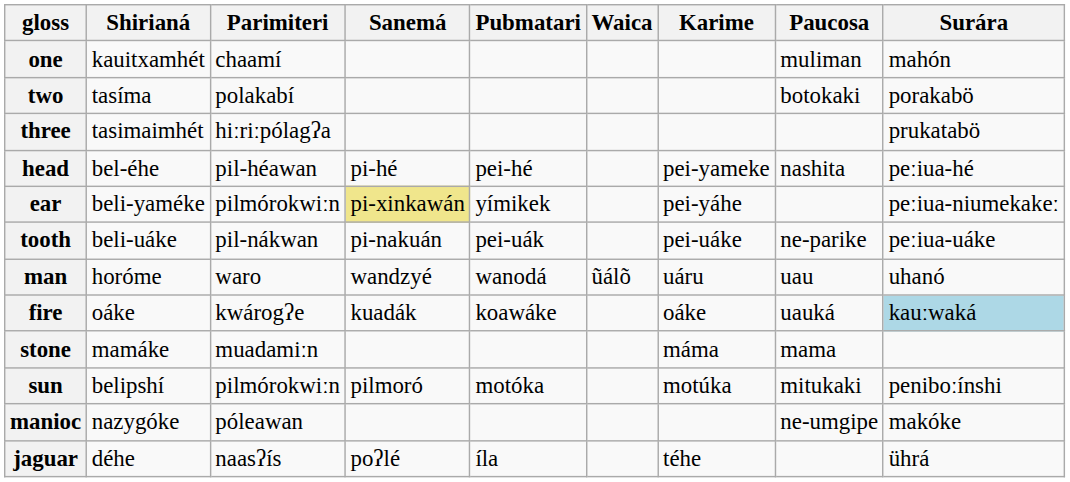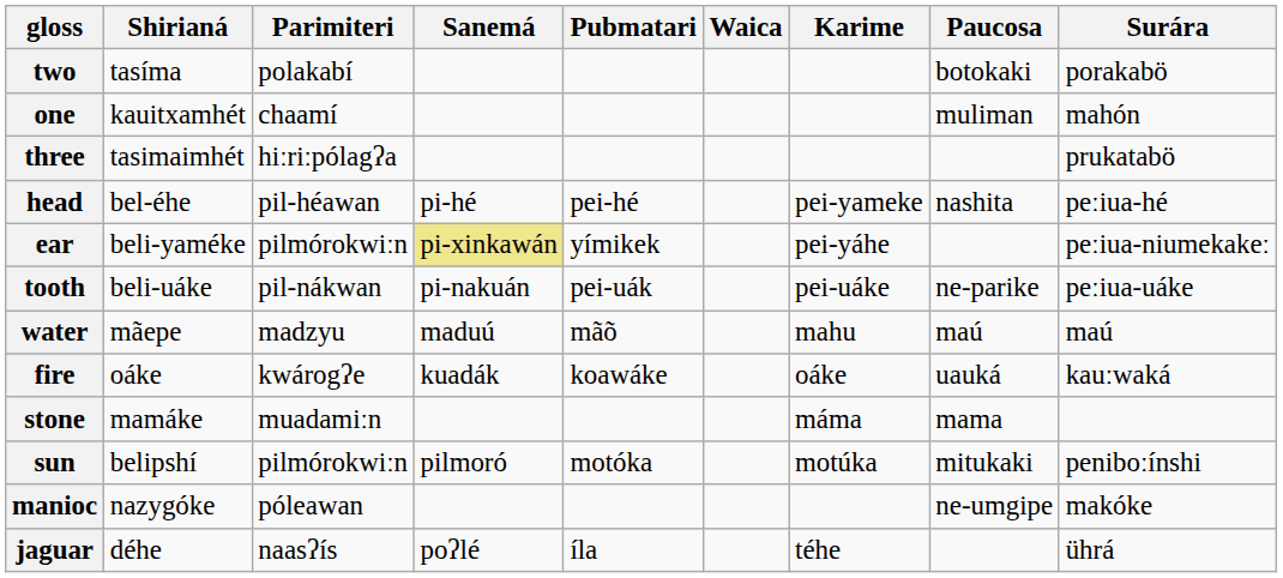 <table class="wikitable sortable">
 <tr>
 <th>gloss</th>
 <th>Shirianá</th>
 <th>Parimiteri</th>
 <th>Sanemá</th>
 <th>Pubmatari</th>
 <th>Waica</th>
 <th>Karime</th>
 <th>Paucosa</th>
 <th>Surára</th>
 </tr>
 <tr>
+<th>two</th>
+<td>tasíma</td>
+<td>polakabí</td>
+<td></td>
+<td></td>
+<td></td>
+<td></td>
+<td>botokaki</td>
+<td>porakabö</td>
+</tr>
+<tr>
 <th>one</th>
 <td>kauitxamhét</td>
 <td>chaamí</td>
 <td></td>
 <td></td>
 <td></td>
 <td></td>
 <td>muliman</td>
 <td>mahón</td>
-</tr>
-<tr>
-<th>two</th>
-<td>tasíma</td>
-<td>polakabí</td>
-<td></td>
-<td></td>
-<td></td>
-<td></td>
-<td>botokaki</td>
-<td>porakabö</td>
 </tr>
 <tr>
 <th>three</th>
 <td>tasimaimhét</td>
 <td>hiːriːpólagʔa</td>
 <td></td>
 <td></td>
 <td></td>
 <td></td>
 <td></td>
 <td>prukatabö</td>
 </tr>
 <tr>
 <th>head</th>
 <td>bel-éhe</td>
 <td>pil-héawan</td>
 <td>pi-hé</td>
 <td>pei-hé</td>
 <td></td>
 <td>pei-yameke</td>
 <td>nashita</td>
 <td>peːiua-hé</td>
 </tr>
 <tr>
 <th>ear</th>
 <td>beli-yaméke</td>
 <td>pilmórokwiːn</td>
 <td style="background: khaki;">pi-xinkawán</td>
 <td>yímikek</td>
 <td></td>
 <td>pei-yáhe</td>
 <td></td>
 <td>peːiua-niumekakeː</td>
 </tr>
 <tr>
 <th>tooth</th>
 <td>beli-uáke</td>
 <td>pil-nákwan</td>
 <td>pi-nakuán</td>
 <td>pei-uák</td>
 <td></td>
 <td>pei-uáke</td>
 <td>ne-parike</td>
 <td>peːiua-uáke</td>
 </tr>
 <tr>
-<th>man</th>
-<td>horóme</td>
-<td>waro</td>
-<td>wandzyé</td>
-<td>wanodá</td>
-<td>ũálõ</td>
-<td>uáru</td>
-<td>uau</td>
-<td>uhanó</td>
+<th>water</th>
+<td>mãepe</td>
+<td>madzyu</td>
+<td>maduú</td>
+<td>mãõ</td>
+<td></td>
+<td>mahu</td>
+<td>maú</td>
+<td>maú</td>
 </tr>
 <tr>
 <th>fire</th>
 <td>oáke</td>
 <td>kwárogʔe</td>
 <td>kuadák</td>
 <td>koawáke</td>
 <td></td>
 <td>oáke</td>
 <td>uauká</td>
-<td style="background: lightblue;">kauːwaká</td>
+<td>kauːwaká</td>
 </tr>
 <tr>
 <th>stone</th>
 <td>mamáke</td>
 <td>muadamiːn</td>
 <td></td>
 <td></td>
 <td></td>
 <td>máma</td>
 <td>mama</td>
 <td></td>
 </tr>
 <tr>
 <th>sun</th>
 <td>belipshí</td>
 <td>pilmórokwiːn</td>
 <td>pilmoró</td>
 <td>motóka</td>
 <td></td>
 <td>motúka</td>
 <td>mitukaki</td>
 <td>peniboːínshi</td>
 </tr>
 <tr>
 <th>manioc</th>
 <td>nazygóke</td>
 <td>póleawan</td>
 <td></td>
 <td></td>
 <td></td>
 <td></td>
 <td>ne-umgipe</td>
 <td>makóke</td>
 </tr>
 <tr>
 <th>jaguar</th>
 <td>déhe</td>
 <td>naasʔís</td>
 <td>poʔlé</td>
 <td>íla</td>
 <td></td>
 <td>téhe</td>
 <td></td>
 <td>ührá</td>
 </tr>
 </table>
